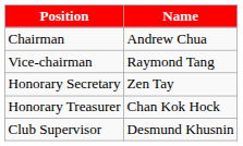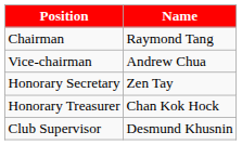 <table class="wikitable">
 <tr>
 <th style="background:red; color:white; text-align:center;">Position</th>
 <th style="background:red; color:white; text-align:center;">Name</th>
 </tr>
 <tr>
 <td>Chairman</td>
-<td>Andrew Chua</td>
+<td>Raymond Tang</td>
 </tr>
 <tr>
 <td>Vice-chairman</td>
-<td>Raymond Tang</td>
+<td>Andrew Chua</td>
 </tr>
 <tr>
 <td>Honorary Secretary</td>
 <td>Zen Tay</td>
 </tr>
 <tr>
 <td>Honorary Treasurer</td>
 <td>Chan Kok Hock</td>
 </tr>
 <tr>
 <td>Club Supervisor</td>
 <td>Desmund Khusnin</td>
 </tr>
 </table>
